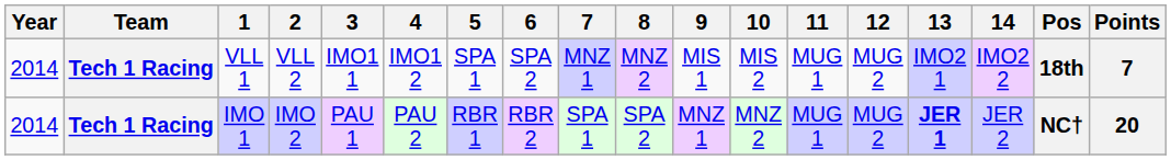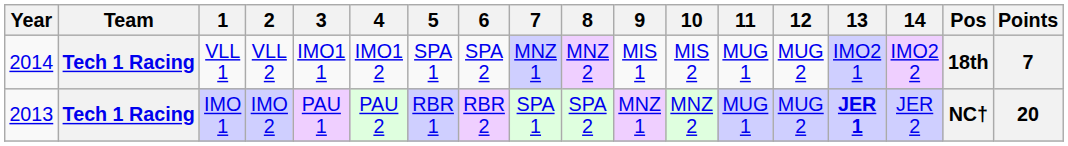 <table class="wikitable" style="text-align:center; font-size:85%">
 <tr>
 <th>Year</th>
 <th>Team</th>
 <th>1</th>
 <th>2</th>
 <th>3</th>
 <th>4</th>
 <th>5</th>
 <th>6</th>
 <th>7</th>
 <th>8</th>
 <th>9</th>
 <th>10</th>
 <th>11</th>
 <th>12</th>
 <th>13</th>
 <th>14</th>
 <th>Pos</th>
 <th>Points</th>
 </tr>
 <tr>
 <td><a href='#'>2014</a></td>
 <th nowrap><a href='#'>Tech 1 Racing</a></th>
 <td style="background:#;"><a href='#'>VLL<br>1</a></td>
 <td style="background:#;"><a href='#'>VLL<br>2</a></td>
 <td style="background:#;"><a href='#'>IMO1<br>1</a></td>
 <td style="background:#;"><a href='#'>IMO1<br>2</a></td>
 <td style="background:#;"><a href='#'>SPA<br>1</a></td>
 <td style="background:#;"><a href='#'>SPA<br>2</a></td>
 <td style="background:#CFCFFF;"><a href='#'>MNZ<br>1</a><br></td>
 <td style="background:#EFCFFF;"><a href='#'>MNZ<br>2</a><br></td>
 <td style="background:#;"><a href='#'>MIS<br>1</a></td>
 <td style="background:#;"><a href='#'>MIS<br>2</a></td>
 <td style="background:#;"><a href='#'>MUG<br>1</a></td>
 <td style="background:#;"><a href='#'>MUG<br>2</a></td>
 <td style="background:#CFCFFF;"><a href='#'>IMO2<br>1</a><br></td>
 <td style="background:#EFCFFF;"><a href='#'>IMO2<br>2</a><br></td>
 <th>18th</th>
 <th>7</th>
 </tr>
 <tr>
-<td><a href='#'>2014</a></td>
+<td><a href='#'>2013</a></td>
 <th nowrap><a href='#'>Tech 1 Racing</a></th>
 <td style="background:#cfcfff;"><a href='#'>IMO<br>1</a><br></td>
 <td style="background:#cfcfff;"><a href='#'>IMO<br>2</a><br></td>
 <td style="background:#efcfff;"><a href='#'>PAU<br>1</a><br></td>
 <td style="background:#dfffdf;"><a href='#'>PAU<br>2</a><br></td>
 <td style="background:#cfcfff;"><a href='#'>RBR<br>1</a><br></td>
 <td style="background:#efcfff;"><a href='#'>RBR<br>2</a><br></td>
 <td style="background:#dfffdf;"><a href='#'>SPA<br>1</a><br></td>
 <td style="background:#dfffdf;"><a href='#'>SPA<br>2</a><br></td>
 <td style="background:#efcfff;"><a href='#'>MNZ<br>1</a><br></td>
 <td style="background:#dfffdf;"><a href='#'>MNZ<br>2</a><br></td>
 <td style="background:#cfcfff;"><a href='#'>MUG<br>1</a><br></td>
 <td style="background:#cfcfff;"><a href='#'>MUG<br>2</a><br></td>
 <td style="background:#cfcfff;"><strong><a href='#'>JER<br>1</a><br></strong></td>
 <td style="background:#cfcfff;"><a href='#'>JER<br>2</a><br></td>
 <th>NC†</th>
 <th>20</th>
 </tr>
 </table>
